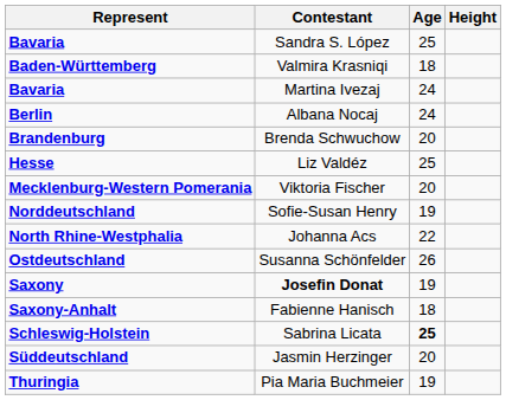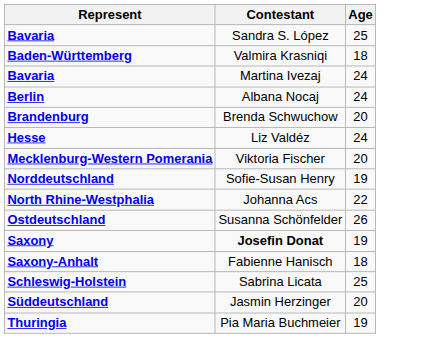 <table class="sortable wikitable">
 <tr>
 <th>Represent</th>
 <th>Contestant</th>
 <th>Age</th>
-<th>Height</th>
 </tr>
 <tr>
 <td> <strong><a href='#'>Bavaria</a></strong></td>
 <td style="text-align: center;">Sandra S. López</td>
 <td style="text-align: center;">25</td>
-<td style="text-align: center;"></td>
 </tr>
 <tr>
 <td> <strong><a href='#'>Baden-Württemberg</a></strong></td>
 <td style="text-align: center;">Valmira Krasniqi</td>
 <td style="text-align: center;">18</td>
-<td style="text-align: center;"></td>
 </tr>
 <tr>
 <td> <strong><a href='#'>Bavaria</a></strong></td>
 <td style="text-align: center;">Martina Ivezaj</td>
 <td style="text-align: center;">24</td>
-<td style="text-align: center;"></td>
 </tr>
 <tr>
 <td> <strong><a href='#'>Berlin</a></strong></td>
 <td style="text-align: center;">Albana Nocaj</td>
 <td style="text-align: center;">24</td>
-<td style="text-align: center;"></td>
 </tr>
 <tr>
 <td> <strong><a href='#'>Brandenburg</a></strong></td>
 <td style="text-align: center;">Brenda Schwuchow</td>
 <td style="text-align: center;">20</td>
-<td style="text-align: center;"></td>
 </tr>
 <tr>
 <td> <strong><a href='#'>Hesse</a></strong></td>
 <td style="text-align: center;">Liz Valdéz</td>
-<td style="text-align: center;">25</td>
-<td style="text-align: center;"></td>
+<td style="text-align: center;">24</td>
 </tr>
 <tr>
 <td> <strong><a href='#'>Mecklenburg-Western Pomerania</a></strong></td>
 <td style="text-align: center;">Viktoria Fischer</td>
 <td style="text-align: center;">20</td>
-<td style="text-align: center;"></td>
 </tr>
 <tr>
 <td> <strong><a href='#'>Norddeutschland</a></strong></td>
 <td style="text-align: center;">Sofie-Susan Henry</td>
 <td style="text-align: center;">19</td>
-<td style="text-align: center;"></td>
 </tr>
 <tr>
 <td> <strong><a href='#'>North Rhine-Westphalia</a></strong></td>
 <td style="text-align: center;">Johanna Acs</td>
 <td style="text-align: center;">22</td>
-<td style="text-align: center;"></td>
 </tr>
 <tr>
 <td> <strong><a href='#'>Ostdeutschland</a></strong></td>
 <td style="text-align: center;">Susanna Schönfelder</td>
 <td style="text-align: center;">26</td>
-<td style="text-align: center;"></td>
 </tr>
 <tr>
 <td> <strong><a href='#'>Saxony</a></strong></td>
 <td style="text-align: center;"><strong>Josefin Donat</strong></td>
 <td style="text-align: center;">19</td>
-<td style="text-align: center;"></td>
 </tr>
 <tr>
 <td> <strong><a href='#'>Saxony-Anhalt</a></strong></td>
 <td style="text-align: center;">Fabienne Hanisch</td>
 <td style="text-align: center;">18</td>
-<td style="text-align: center;"></td>
 </tr>
 <tr>
 <td> <strong><a href='#'>Schleswig-Holstein</a></strong></td>
 <td style="text-align: center;">Sabrina Licata</td>
-<td style="text-align: center;"><strong>25</strong></td>
-<td style="text-align: center;"></td>
+<td style="text-align: center;">25</td>
 </tr>
 <tr>
 <td> <strong><a href='#'>Süddeutschland</a></strong></td>
 <td style="text-align: center;">Jasmin Herzinger</td>
 <td style="text-align: center;">20</td>
-<td style="text-align: center;"></td>
 </tr>
 <tr>
 <td> <strong><a href='#'>Thuringia</a></strong></td>
 <td style="text-align: center;">Pia Maria Buchmeier</td>
 <td style="text-align: center;">19</td>
-<td style="text-align: center;"></td>
 </tr>
 </table>
